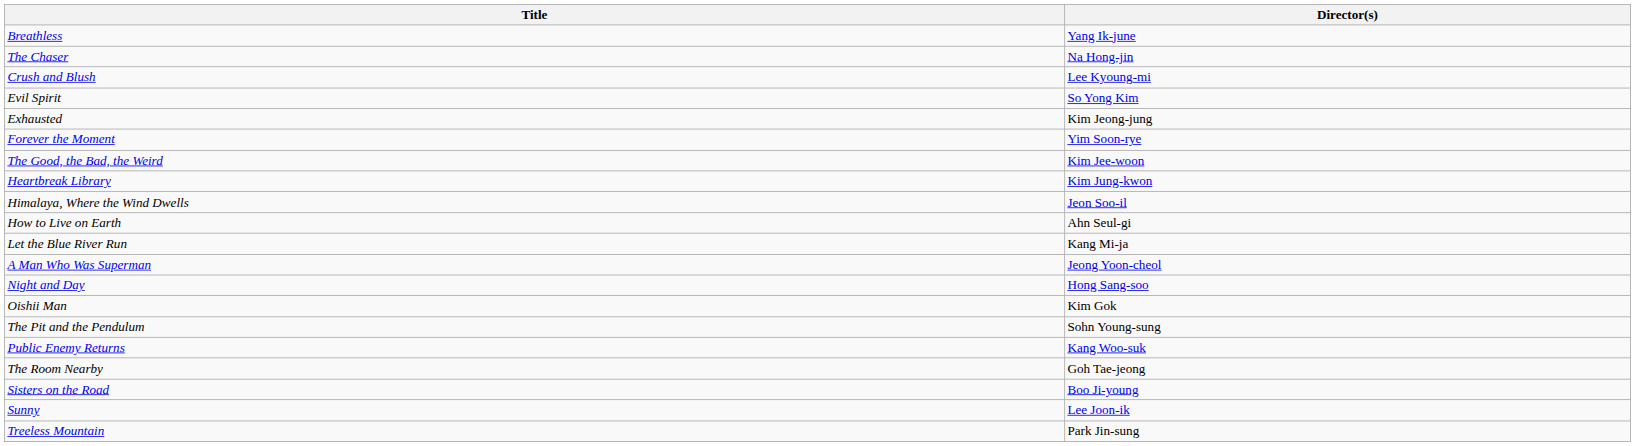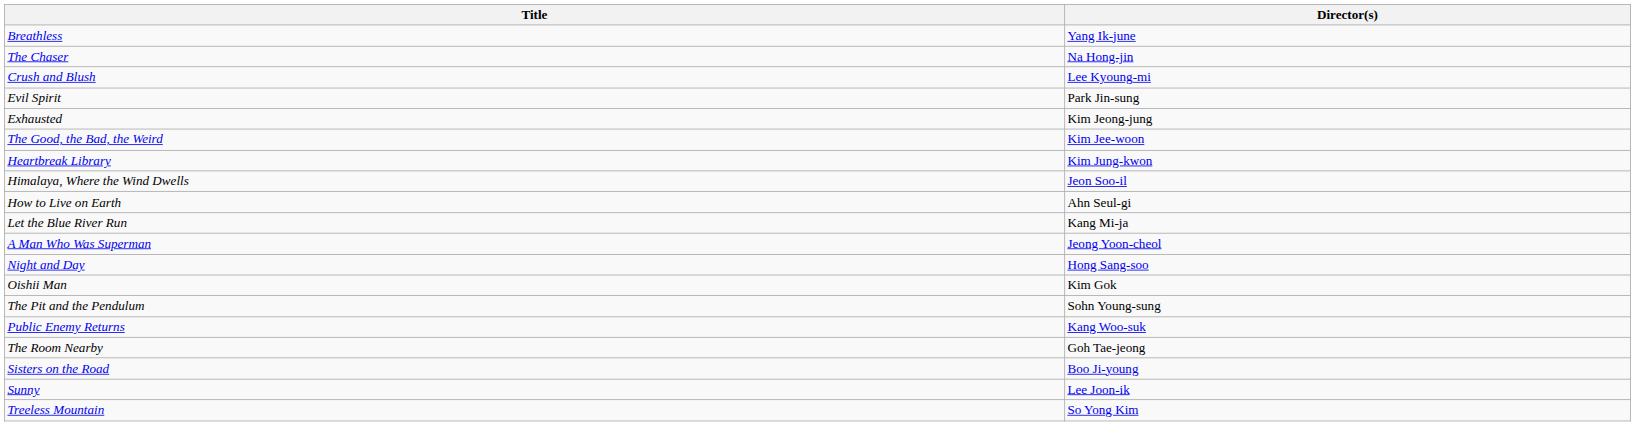 <table class="sortable wikitable" style="width:100%; margin-bottom:4px" cellpadding="5">
 <tr>
 <th scope="col">Title</th>
 <th scope="col">Director(s)</th>
 </tr>
 <tr>
 <td><em><a href='#'>Breathless</a></em></td>
 <td><a href='#'>Yang Ik-june</a></td>
 </tr>
 <tr>
 <td><em><a href='#'>The Chaser</a></em></td>
 <td><a href='#'>Na Hong-jin</a></td>
 </tr>
 <tr>
 <td><em><a href='#'>Crush and Blush</a></em></td>
 <td><a href='#'>Lee Kyoung-mi</a></td>
 </tr>
 <tr>
 <td><em>Evil Spirit</em></td>
-<td><a href='#'>So Yong Kim</a></td>
+<td>Park Jin-sung</td>
 </tr>
 <tr>
 <td><em>Exhausted</em></td>
 <td>Kim Jeong-jung</td>
-</tr>
-<tr>
-<td><em><a href='#'>Forever the Moment</a></em></td>
-<td><a href='#'>Yim Soon-rye</a></td>
 </tr>
 <tr>
 <td><em><a href='#'>The Good, the Bad, the Weird</a></em></td>
 <td><a href='#'>Kim Jee-woon</a></td>
 </tr>
 <tr>
 <td><em><a href='#'>Heartbreak Library</a></em></td>
 <td><a href='#'>Kim Jung-kwon</a></td>
 </tr>
 <tr>
 <td><em>Himalaya, Where the Wind Dwells</em></td>
 <td><a href='#'>Jeon Soo-il</a></td>
 </tr>
 <tr>
 <td><em>How to Live on Earth</em></td>
 <td>Ahn Seul-gi</td>
 </tr>
 <tr>
 <td><em>Let the Blue River Run</em></td>
 <td>Kang Mi-ja</td>
 </tr>
 <tr>
 <td><em><a href='#'>A Man Who Was Superman</a></em></td>
 <td><a href='#'>Jeong Yoon-cheol</a></td>
 </tr>
 <tr>
 <td><em><a href='#'>Night and Day</a></em></td>
 <td><a href='#'>Hong Sang-soo</a></td>
 </tr>
 <tr>
 <td><em>Oishii Man</em></td>
 <td>Kim Gok</td>
 </tr>
 <tr>
 <td><em>The Pit and the Pendulum</em></td>
 <td>Sohn Young-sung</td>
 </tr>
 <tr>
 <td><em><a href='#'>Public Enemy Returns</a></em></td>
 <td><a href='#'>Kang Woo-suk</a></td>
 </tr>
 <tr>
 <td><em>The Room Nearby</em></td>
 <td>Goh Tae-jeong</td>
 </tr>
 <tr>
 <td><em><a href='#'>Sisters on the Road</a></em></td>
 <td><a href='#'>Boo Ji-young</a></td>
 </tr>
 <tr>
 <td><em><a href='#'>Sunny</a></em></td>
 <td><a href='#'>Lee Joon-ik</a></td>
 </tr>
 <tr>
 <td><em><a href='#'>Treeless Mountain</a></em></td>
-<td>Park Jin-sung</td>
+<td><a href='#'>So Yong Kim</a></td>
 </tr>
 </table>
